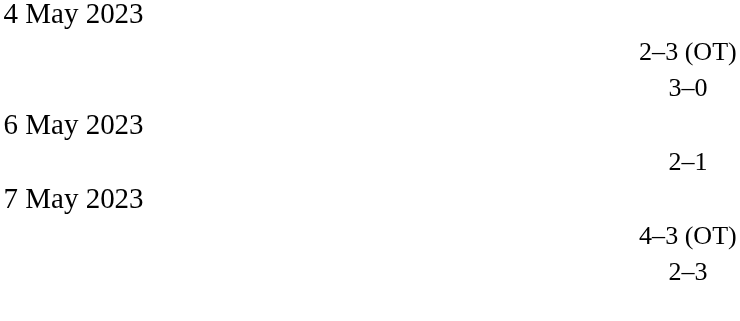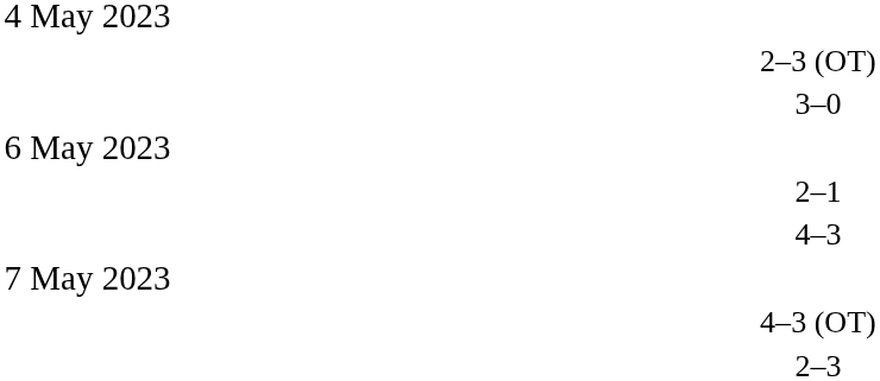 <table style="width:100%;" cellspacing="1">
 <tr>
 <th width=25%></th>
 <th width=2%></th>
 <th width=6%></th>
 <th width=2%></th>
 <th width=25%></th>
 </tr>
 <tr>
 <td>4 May 2023</td>
 </tr>
 <tr style=font-size:90%>
 <td align=right></td>
 <td></td>
 <td align=center>2–3 (OT)</td>
 <td></td>
 <td><strong></strong></td>
 <td></td>
 </tr>
 <tr style=font-size:90%>
 <td align=right><strong></strong></td>
 <td></td>
 <td align=center>3–0</td>
 <td></td>
 <td></td>
 <td></td>
 </tr>
 <tr>
 <td>6 May 2023</td>
 </tr>
 <tr style=font-size:90%>
 <td align=right><strong></strong></td>
 <td></td>
 <td align=center>2–1</td>
 <td></td>
 <td></td>
 <td></td>
 </tr>
+<tr style=font-size:90%>
+<td align=right><strong></strong></td>
+<td></td>
+<td align=center>4–3</td>
+<td></td>
+<td></td>
+<td></td>
+</tr>
 <tr>
 <td>7 May 2023</td>
 </tr>
 <tr style=font-size:90%>
 <td align=right><strong></strong></td>
 <td></td>
 <td align=center>4–3 (OT)</td>
 <td></td>
 <td></td>
 <td></td>
 </tr>
 <tr style=font-size:90%>
 <td align=right></td>
 <td></td>
 <td align=center>2–3</td>
 <td></td>
 <td><strong></strong></td>
 <td></td>
 </tr>
 </table>
